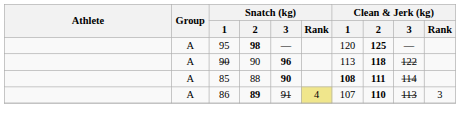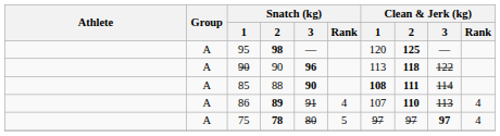 <table class = "wikitable sortable" style="text-align:center;">
 <tr>
 <th rowspan=2 class="unsortable" width=250>Athlete</th>
 <th rowspan=2 class="unsortable" width=50>Group</th>
 <th colspan=4>Snatch (kg)</th>
 <th colspan=4>Clean & Jerk (kg)</th>
 </tr>
 <tr>
 <th width=40 class="unsortable">1</th>
 <th width=40 class="unsortable">2</th>
 <th width=40 class="unsortable">3</th>
 <th width=40>Rank</th>
 <th width=40 class="unsortable">1</th>
 <th width=40 class="unsortable">2</th>
 <th width=40 class="unsortable">3</th>
 <th width=40>Rank</th>
 </tr>
 <tr>
 <td align=left></td>
 <td>A</td>
 <td>95</td>
 <td><strong>98</strong></td>
 <td>—</td>
 <td></td>
 <td>120</td>
 <td><strong>125</strong></td>
 <td>—</td>
 <td></td>
 </tr>
 <tr>
 <td align=left></td>
 <td>A</td>
 <td><s>90</s></td>
 <td>90</td>
 <td><strong>96</strong></td>
 <td></td>
 <td>113</td>
 <td><strong>118</strong></td>
 <td><s>122</s></td>
 <td></td>
 </tr>
 <tr>
 <td align=left></td>
 <td>A</td>
 <td>85</td>
 <td>88</td>
 <td><strong>90</strong></td>
 <td></td>
 <td><strong>108</strong></td>
 <td><strong>111</strong></td>
 <td><s>114</s></td>
 <td></td>
 </tr>
 <tr>
 <td align=left></td>
 <td>A</td>
 <td>86</td>
 <td><strong>89</strong></td>
 <td><s>91</s></td>
-<td style="background: khaki;">4</td>
+<td>4</td>
 <td>107</td>
 <td><strong>110</strong></td>
 <td><s>113</s></td>
-<td>3</td>
+<td>4</td>
+</tr>
+<tr>
+<td align=left></td>
+<td>A</td>
+<td>75</td>
+<td><strong>78</strong></td>
+<td><s>80</s></td>
+<td>5</td>
+<td><s>97</s></td>
+<td><s>97</s></td>
+<td><strong>97</strong></td>
+<td>4</td>
 </tr>
 <tr>
 </tr>
 </table>
